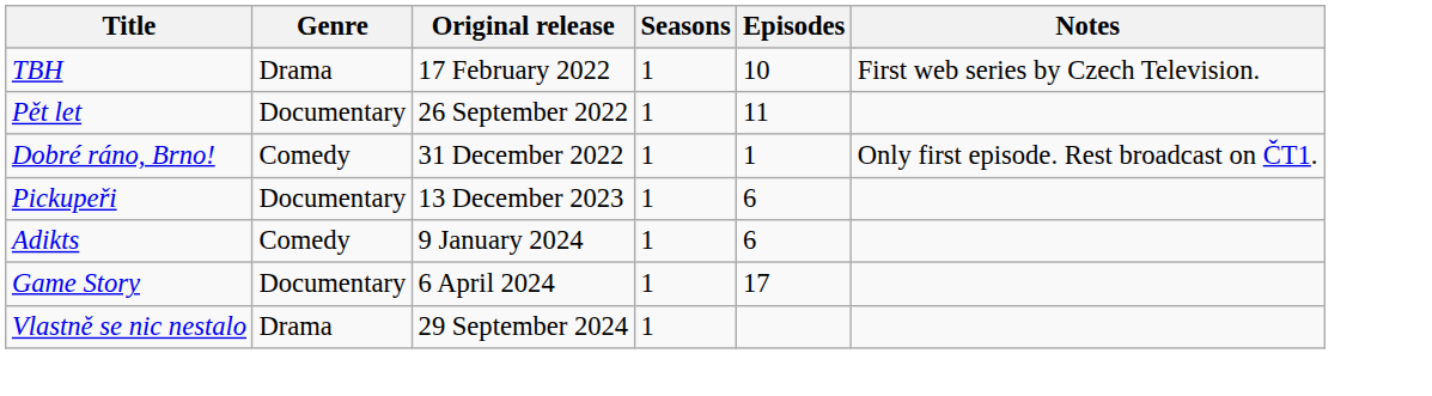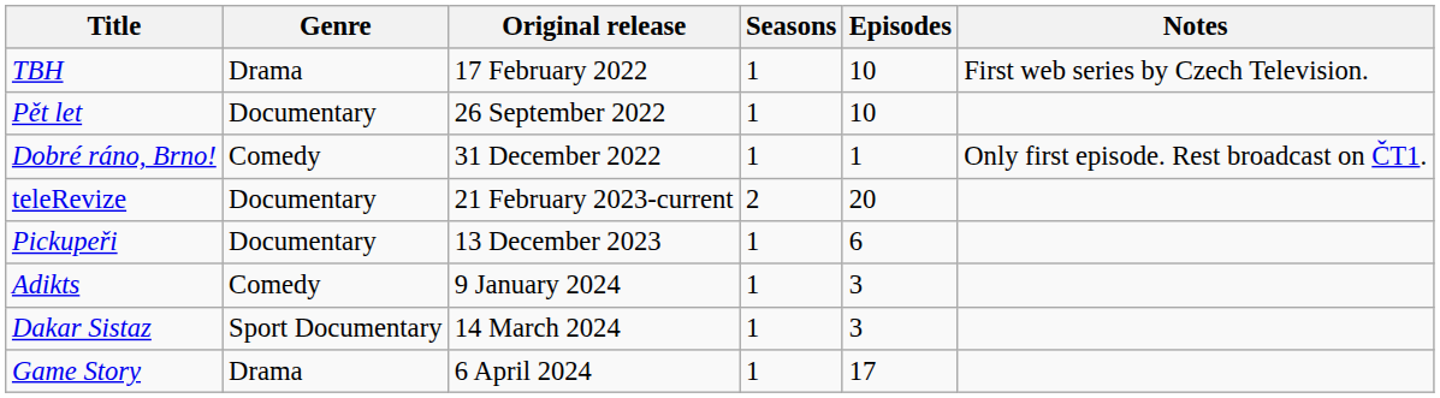 <table class="wikitable plainrowheaders sortable">
 <tr>
 <th scope="col">Title</th>
 <th scope="col">Genre</th>
 <th scope="col">Original release</th>
 <th scope="col">Seasons</th>
 <th scope="col">Episodes</th>
 <th scope="col">Notes</th>
 </tr>
 <tr>
 <td><em><a href='#'>TBH</a></em></td>
 <td>Drama</td>
 <td>17 February 2022</td>
 <td>1</td>
 <td>10</td>
 <td>First web series by Czech Television.</td>
 </tr>
 <tr>
 <td><em><a href='#'>Pět let</a></em></td>
 <td>Documentary</td>
 <td>26 September 2022</td>
 <td>1</td>
-<td>11</td>
+<td>10</td>
 <td></td>
 </tr>
 <tr>
 <td><em><a href='#'>Dobré ráno, Brno!</a></em></td>
 <td>Comedy</td>
 <td>31 December 2022</td>
 <td>1</td>
 <td>1</td>
 <td>Only first episode. Rest broadcast on <a href='#'>ČT1</a>.</td>
+</tr>
+<tr>
+<td><a href='#'>teleRevize</a></td>
+<td>Documentary</td>
+<td>21 February 2023-current</td>
+<td>2</td>
+<td>20</td>
+<td></td>
 </tr>
 <tr>
 <td><em><a href='#'>Pickupeři</a></em></td>
 <td>Documentary</td>
 <td>13 December 2023</td>
 <td>1</td>
 <td>6</td>
 <td></td>
 </tr>
 <tr>
 <td><em><a href='#'>Adikts</a></em></td>
 <td>Comedy</td>
 <td>9 January 2024</td>
 <td>1</td>
-<td>6</td>
+<td>3</td>
+<td></td>
+</tr>
+<tr>
+<td><em><a href='#'>Dakar Sistaz</a></em></td>
+<td>Sport Documentary</td>
+<td>14 March 2024</td>
+<td>1</td>
+<td>3</td>
 <td></td>
 </tr>
 <tr>
 <td><em><a href='#'>Game Story</a></em></td>
-<td>Documentary</td>
+<td>Drama</td>
 <td>6 April 2024</td>
 <td>1</td>
 <td>17</td>
 <td></td>
 </tr>
-<tr>
-<td><em><a href='#'>Vlastně se nic nestalo</a></em></td>
-<td>Drama</td>
-<td>29 September 2024</td>
-<td>1</td>
-<td></td>
-<td></td>
-</tr>
 </table>
